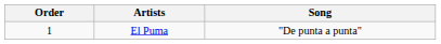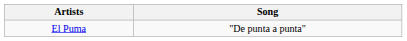 <table class="wikitable" style="text-align:center; width:50%;">
 <tr>
-<th scope="col">Order</th>
 <th scope="col">Artists</th>
 <th scope="col">Song</th>
 </tr>
 <tr>
-<td>1</td>
 <td><a href='#'>El Puma</a></td>
 <td>"De punta a punta"</td>
 </tr>
 </table>
